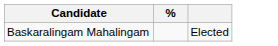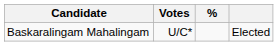 <table class="wikitable" border="1" style="text-align:right;">
 <tr>
 <th align=left width="200">Candidate</th>
+<th align=left width="50">Votes</th>
 <th align=left width="40">%</th>
 <th align=left width="50"></th>
 </tr>
 <tr>
 <td align=left valign=top>Baskaralingam Mahalingam</td>
+<td valign=top>U/C*</td>
 <td></td>
 <td align=left valign=top>Elected</td>
 </tr>
 </table>
